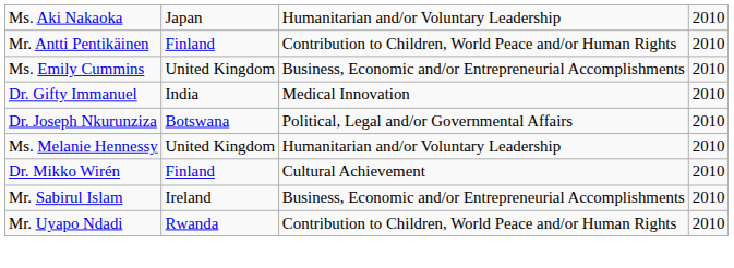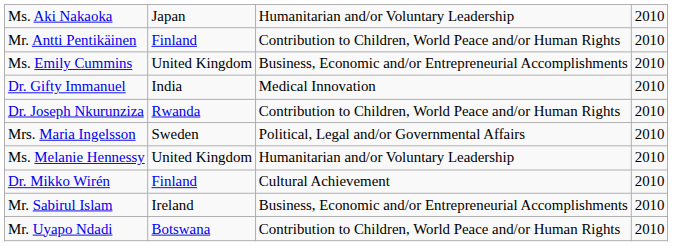 <table class="wikitable">
 <tr>
 <td>Ms. <a href='#'>Aki Nakaoka</a></td>
 <td>Japan</td>
 <td>Humanitarian and/or Voluntary Leadership</td>
 <td style="text-align:right;">2010</td>
 </tr>
 <tr>
 <td>Mr. <a href='#'>Antti Pentikäinen</a></td>
 <td><a href='#'>Finland</a></td>
 <td>Contribution to Children, World Peace and/or Human Rights</td>
 <td style="text-align:right;">2010</td>
 </tr>
 <tr>
 <td>Ms. <a href='#'>Emily Cummins</a></td>
 <td>United Kingdom</td>
 <td>Business, Economic and/or Entrepreneurial Accomplishments</td>
 <td style="text-align:right;">2010</td>
 </tr>
 <tr>
 <td><a href='#'>Dr. Gifty Immanuel</a></td>
 <td>India</td>
 <td>Medical Innovation</td>
 <td style="text-align:right;">2010</td>
 </tr>
 <tr>
 <td><a href='#'>Dr. Joseph Nkurunziza</a></td>
-<td><a href='#'>Botswana</a></td>
+<td><a href='#'>Rwanda</a></td>
+<td>Contribution to Children, World Peace and/or Human Rights</td>
+<td style="text-align:right;">2010</td>
+</tr>
+<tr>
+<td>Mrs. <a href='#'>Maria Ingelsson</a></td>
+<td>Sweden</td>
 <td>Political, Legal and/or Governmental Affairs</td>
 <td style="text-align:right;">2010</td>
 </tr>
 <tr>
 <td>Ms. <a href='#'>Melanie Hennessy</a></td>
 <td>United Kingdom</td>
 <td>Humanitarian and/or Voluntary Leadership</td>
 <td style="text-align:right;">2010</td>
 </tr>
 <tr>
 <td><a href='#'>Dr. Mikko Wirén</a></td>
 <td><a href='#'>Finland</a></td>
 <td>Cultural Achievement</td>
 <td style="text-align:right;">2010</td>
 </tr>
 <tr>
 <td>Mr. <a href='#'>Sabirul Islam</a></td>
 <td>Ireland</td>
 <td>Business, Economic and/or Entrepreneurial Accomplishments</td>
 <td style="text-align:right;">2010</td>
 </tr>
 <tr>
 <td>Mr. <a href='#'>Uyapo Ndadi</a></td>
-<td><a href='#'>Rwanda</a></td>
+<td><a href='#'>Botswana</a></td>
 <td>Contribution to Children, World Peace and/or Human Rights</td>
 <td style="text-align:right;">2010</td>
 </tr>
 </table>
